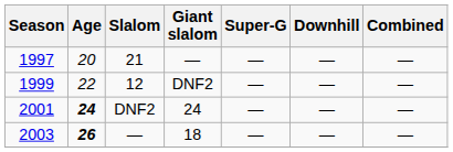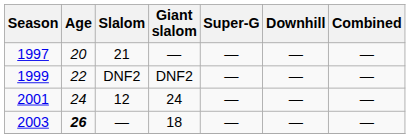 <table class=wikitable style="text-align:center">
 <tr>
 <th>Season</th>
 <th>Age</th>
 <th>Slalom</th>
 <th>Giant<br>slalom</th>
 <th>Super-G</th>
 <th>Downhill</th>
 <th>Combined</th>
 </tr>
 <tr>
 <td><a href='#'>1997</a></td>
 <td><em>20</em></td>
 <td>21</td>
 <td>—</td>
 <td>—</td>
 <td>—</td>
 <td>—</td>
 </tr>
 <tr>
 <td><a href='#'>1999</a></td>
 <td><em>22</em></td>
-<td>12</td>
+<td>DNF2</td>
 <td>DNF2</td>
 <td>—</td>
 <td>—</td>
 <td>—</td>
 </tr>
 <tr>
 <td><a href='#'>2001</a></td>
-<td><strong><em>24</em></strong></td>
-<td>DNF2</td>
+<td><em>24</em></td>
+<td>12</td>
 <td>24</td>
 <td>—</td>
 <td>—</td>
 <td>—</td>
 </tr>
 <tr>
 <td><a href='#'>2003</a></td>
 <td><strong><em>26</em></strong></td>
 <td>—</td>
 <td>18</td>
 <td>—</td>
 <td>—</td>
 <td>—</td>
 </tr>
 <tr>
 </tr>
 </table>
